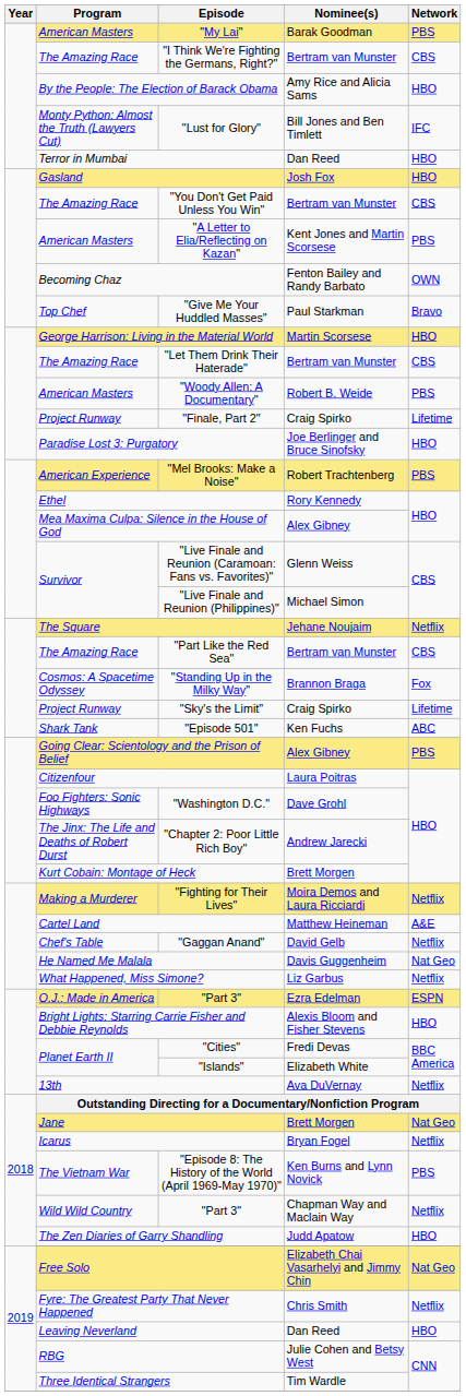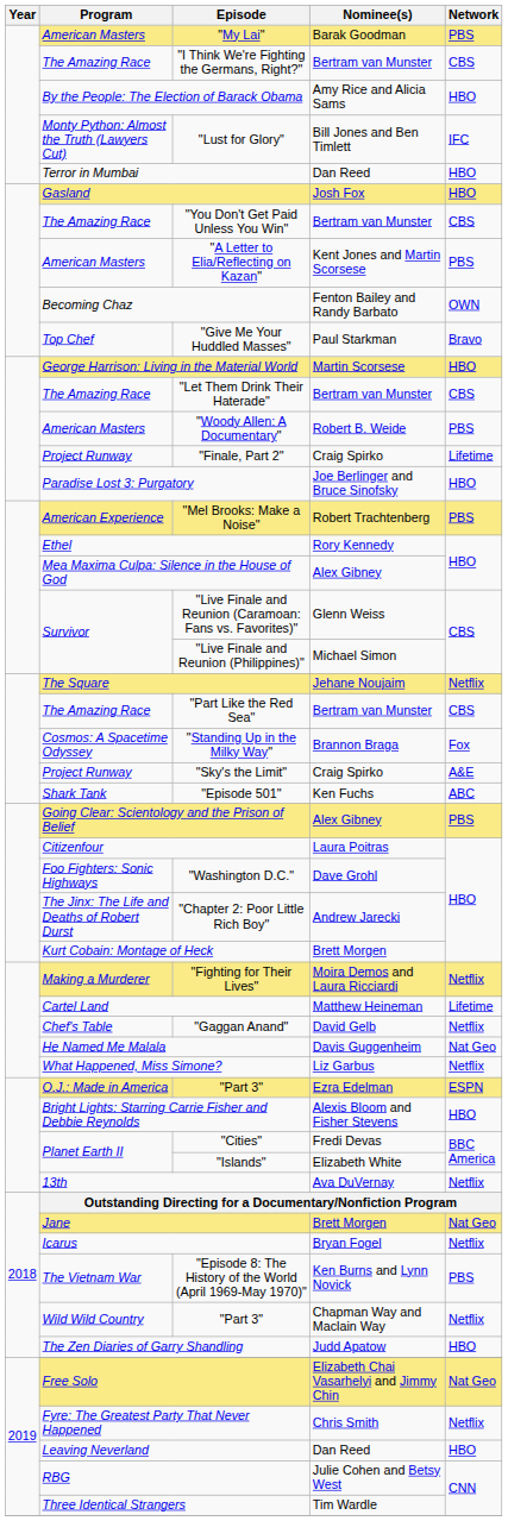 <table class="wikitable" style="width:100%">
 <tr bgcolor="#bebebe">
 <th width="5%">Year</th>
 <th width="30%">Program</th>
 <th width="30%">Episode</th>
 <th width="30%">Nominee(s)</th>
 <th width="5%">Network</th>
 </tr>
 <tr>
 <td rowspan=5></td>
 <td style="background:#FAEB86;"><em><a href='#'>American Masters</a></em></td>
 <td style="background:#FAEB86;" align=center>"<a href='#'>My Lai</a>"</td>
 <td style="background:#FAEB86;">Barak Goodman</td>
 <td style="background:#FAEB86;"><a href='#'>PBS</a></td>
 </tr>
 <tr>
 <td><em><a href='#'>The Amazing Race</a></em></td>
 <td align=center>"I Think We're Fighting the Germans, Right?"</td>
 <td><a href='#'>Bertram van Munster</a></td>
 <td><a href='#'>CBS</a></td>
 </tr>
 <tr>
 <td colspan=2><em><a href='#'>By the People: The Election of Barack Obama</a></em></td>
 <td>Amy Rice and Alicia Sams</td>
 <td><a href='#'>HBO</a></td>
 </tr>
 <tr>
 <td><em><a href='#'>Monty Python: Almost the Truth (Lawyers Cut)</a></em></td>
 <td align=center>"Lust for Glory"</td>
 <td>Bill Jones and Ben Timlett</td>
 <td><a href='#'>IFC</a></td>
 </tr>
 <tr>
 <td colspan=2><em>Terror in Mumbai</em></td>
 <td>Dan Reed</td>
 <td><a href='#'>HBO</a></td>
 </tr>
 <tr>
 <td rowspan=5></td>
 <td style="background:#FAEB86;"  colspan=2><em><a href='#'>Gasland</a></em></td>
 <td style="background:#FAEB86;"><a href='#'>Josh Fox</a></td>
 <td style="background:#FAEB86;"><a href='#'>HBO</a></td>
 </tr>
 <tr>
 <td><em><a href='#'>The Amazing Race</a></em></td>
 <td align=center>"You Don't Get Paid Unless You Win"</td>
 <td><a href='#'>Bertram van Munster</a></td>
 <td><a href='#'>CBS</a></td>
 </tr>
 <tr>
 <td><em><a href='#'>American Masters</a></em></td>
 <td align=center>"<a href='#'>A Letter to Elia/Reflecting on Kazan</a>"</td>
 <td>Kent Jones and <a href='#'>Martin Scorsese</a></td>
 <td><a href='#'>PBS</a></td>
 </tr>
 <tr>
 <td colspan=2><em>Becoming Chaz</em></td>
 <td>Fenton Bailey and Randy Barbato</td>
 <td><a href='#'>OWN</a></td>
 </tr>
 <tr>
 <td><em><a href='#'>Top Chef</a></em></td>
 <td align=center>"Give Me Your Huddled Masses"</td>
 <td>Paul Starkman</td>
 <td><a href='#'>Bravo</a></td>
 </tr>
 <tr>
 <td rowspan=5></td>
 <td style="background:#FAEB86;" colspan=2><em><a href='#'>George Harrison: Living in the Material World</a></em></td>
 <td style="background:#FAEB86;"><a href='#'>Martin Scorsese</a></td>
 <td style="background:#FAEB86;"><a href='#'>HBO</a></td>
 </tr>
 <tr>
 <td><em><a href='#'>The Amazing Race</a></em></td>
 <td align=center>"Let Them Drink Their Haterade"</td>
 <td><a href='#'>Bertram van Munster</a></td>
 <td><a href='#'>CBS</a></td>
 </tr>
 <tr>
 <td><em><a href='#'>American Masters</a></em></td>
 <td align=center>"<a href='#'>Woody Allen: A Documentary</a>"</td>
 <td><a href='#'>Robert B. Weide</a></td>
 <td><a href='#'>PBS</a></td>
 </tr>
 <tr>
 <td><em><a href='#'>Project Runway</a></em></td>
 <td align=center>"Finale, Part 2"</td>
 <td>Craig Spirko</td>
 <td><a href='#'>Lifetime</a></td>
 </tr>
 <tr>
 <td colspan=2><em><a href='#'>Paradise Lost 3: Purgatory</a></em></td>
 <td><a href='#'>Joe Berlinger</a> and <a href='#'>Bruce Sinofsky</a></td>
 <td><a href='#'>HBO</a></td>
 </tr>
 <tr>
 <td rowspan=5></td>
 <td style="background:#FAEB86;"><em><a href='#'>American Experience</a></em></td>
 <td style="background:#FAEB86;" align=center>"Mel Brooks: Make a Noise"</td>
 <td style="background:#FAEB86;">Robert Trachtenberg</td>
 <td style="background:#FAEB86;"><a href='#'>PBS</a></td>
 </tr>
 <tr>
 <td colspan=2><em><a href='#'>Ethel</a></em></td>
 <td><a href='#'>Rory Kennedy</a></td>
 <td rowspan=2><a href='#'>HBO</a></td>
 </tr>
 <tr>
 <td colspan=2><em><a href='#'>Mea Maxima Culpa: Silence in the House of God</a></em></td>
 <td><a href='#'>Alex Gibney</a></td>
 </tr>
 <tr>
 <td rowspan=2><em><a href='#'>Survivor</a></em></td>
 <td align=center>"Live Finale and Reunion (Caramoan: Fans vs. Favorites)"</td>
 <td>Glenn Weiss</td>
 <td rowspan=2><a href='#'>CBS</a></td>
 </tr>
 <tr>
 <td align=center>"Live Finale and Reunion (Philippines)"</td>
 <td>Michael Simon</td>
 </tr>
 <tr>
 <td rowspan=5></td>
 <td style="background:#FAEB86;" colspan=2><em><a href='#'>The Square</a></em></td>
 <td style="background:#FAEB86;"><a href='#'>Jehane Noujaim</a></td>
 <td style="background:#FAEB86;"><a href='#'>Netflix</a></td>
 </tr>
 <tr>
 <td><em><a href='#'>The Amazing Race</a></em></td>
 <td align=center>"Part Like the Red Sea"</td>
 <td><a href='#'>Bertram van Munster</a></td>
 <td><a href='#'>CBS</a></td>
 </tr>
 <tr>
 <td><em><a href='#'>Cosmos: A Spacetime Odyssey</a></em></td>
 <td align=center>"<a href='#'>Standing Up in the Milky Way</a>"</td>
 <td><a href='#'>Brannon Braga</a></td>
 <td><a href='#'>Fox</a></td>
 </tr>
 <tr>
 <td><em><a href='#'>Project Runway</a></em></td>
 <td align=center>"Sky's the Limit"</td>
 <td>Craig Spirko</td>
-<td><a href='#'>Lifetime</a></td>
+<td><a href='#'>A&E</a></td>
 </tr>
 <tr>
 <td><em><a href='#'>Shark Tank</a></em></td>
 <td align=center>"Episode 501"</td>
 <td>Ken Fuchs</td>
 <td><a href='#'>ABC</a></td>
 </tr>
 <tr>
 <td rowspan=5></td>
 <td style="background:#FAEB86;" colspan=2><em><a href='#'>Going Clear: Scientology and the Prison of Belief</a></em></td>
 <td style="background:#FAEB86;"><a href='#'>Alex Gibney</a></td>
 <td style="background:#FAEB86;"><a href='#'>PBS</a></td>
 </tr>
 <tr>
 <td colspan=2><em><a href='#'>Citizenfour</a></em></td>
 <td><a href='#'>Laura Poitras</a></td>
 <td rowspan=4><a href='#'>HBO</a></td>
 </tr>
 <tr>
 <td><em><a href='#'>Foo Fighters: Sonic Highways</a></em></td>
 <td align=center>"Washington D.C."</td>
 <td><a href='#'>Dave Grohl</a></td>
 </tr>
 <tr>
 <td><em><a href='#'>The Jinx: The Life and Deaths of Robert Durst</a></em></td>
 <td align=center>"Chapter 2: Poor Little Rich Boy"</td>
 <td><a href='#'>Andrew Jarecki</a></td>
 </tr>
 <tr>
 <td colspan=2><em><a href='#'>Kurt Cobain: Montage of Heck</a></em></td>
 <td><a href='#'>Brett Morgen</a></td>
 </tr>
 <tr>
 <td rowspan=5></td>
 <td style="background:#FAEB86;"><em><a href='#'>Making a Murderer</a></em></td>
 <td style="background:#FAEB86;" align=center>"Fighting for Their Lives"</td>
 <td style="background:#FAEB86;"><a href='#'>Moira Demos</a> and <a href='#'>Laura Ricciardi</a></td>
 <td style="background:#FAEB86;"><a href='#'>Netflix</a></td>
 </tr>
 <tr>
 <td colspan=2><em><a href='#'>Cartel Land</a></em></td>
 <td><a href='#'>Matthew Heineman</a></td>
-<td><a href='#'>A&E</a></td>
+<td><a href='#'>Lifetime</a></td>
 </tr>
 <tr>
 <td><em><a href='#'>Chef's Table</a></em></td>
 <td align=center>"Gaggan Anand"</td>
 <td><a href='#'>David Gelb</a></td>
 <td><a href='#'>Netflix</a></td>
 </tr>
 <tr>
 <td colspan=2><em><a href='#'>He Named Me Malala</a></em></td>
 <td><a href='#'>Davis Guggenheim</a></td>
 <td><a href='#'>Nat Geo</a></td>
 </tr>
 <tr>
 <td colspan=2><em><a href='#'>What Happened, Miss Simone?</a></em></td>
 <td><a href='#'>Liz Garbus</a></td>
 <td><a href='#'>Netflix</a></td>
 </tr>
 <tr>
 <td rowspan=5></td>
 <td style="background:#FAEB86;"><em><a href='#'>O.J.: Made in America</a></em></td>
 <td style="background:#FAEB86;" align=center>"Part 3"</td>
 <td style="background:#FAEB86;"><a href='#'>Ezra Edelman</a></td>
 <td style="background:#FAEB86;"><a href='#'>ESPN</a></td>
 </tr>
 <tr>
 <td colspan=2><em><a href='#'>Bright Lights: Starring Carrie Fisher and Debbie Reynolds</a></em></td>
 <td><a href='#'>Alexis Bloom</a> and <a href='#'>Fisher Stevens</a></td>
 <td><a href='#'>HBO</a></td>
 </tr>
 <tr>
 <td rowspan=2><em><a href='#'>Planet Earth II</a></em></td>
 <td align=center>"Cities"</td>
 <td>Fredi Devas</td>
 <td rowspan=2><a href='#'>BBC America</a></td>
 </tr>
 <tr>
 <td align=center>"Islands"</td>
 <td>Elizabeth White</td>
 </tr>
 <tr>
 <td colspan=2><em><a href='#'>13th</a></em></td>
 <td><a href='#'>Ava DuVernay</a></td>
 <td><a href='#'>Netflix</a></td>
 </tr>
 <tr>
 <td rowspan="6" align=center><a href='#'>2018</a><br></td>
 <th colspan="4">Outstanding Directing for a Documentary/Nonfiction Program</th>
 </tr>
 <tr style="background:#FAEB86;">
 <td colspan=2><em><a href='#'>Jane</a></em></td>
 <td><a href='#'>Brett Morgen</a></td>
 <td><a href='#'>Nat Geo</a></td>
 </tr>
 <tr>
 <td colspan=2><em><a href='#'>Icarus</a></em></td>
 <td><a href='#'>Bryan Fogel</a></td>
 <td><a href='#'>Netflix</a></td>
 </tr>
 <tr>
 <td><em><a href='#'>The Vietnam War</a></em></td>
 <td align=center>"Episode 8: The History of the World (April 1969-May 1970)"</td>
 <td><a href='#'>Ken Burns</a> and <a href='#'>Lynn Novick</a></td>
 <td><a href='#'>PBS</a></td>
 </tr>
 <tr>
 <td><em><a href='#'>Wild Wild Country</a></em></td>
 <td align=center>"Part 3"</td>
 <td>Chapman Way and Maclain Way</td>
 <td><a href='#'>Netflix</a></td>
 </tr>
 <tr>
 <td colspan=2><em><a href='#'>The Zen Diaries of Garry Shandling</a></em></td>
 <td><a href='#'>Judd Apatow</a></td>
 <td><a href='#'>HBO</a></td>
 </tr>
 <tr>
 <td rowspan="6" align=center><a href='#'>2019</a><br></td>
 </tr>
 <tr style="background:#FAEB86;">
 <td colspan=2><em><a href='#'>Free Solo</a></em></td>
 <td><a href='#'>Elizabeth Chai Vasarhelyi</a> and <a href='#'>Jimmy Chin</a></td>
 <td><a href='#'>Nat Geo</a></td>
 </tr>
 <tr>
 <td colspan=2><em><a href='#'>Fyre: The Greatest Party That Never Happened</a></em></td>
 <td><a href='#'>Chris Smith</a></td>
 <td><a href='#'>Netflix</a></td>
 </tr>
 <tr>
 <td colspan=2><em><a href='#'>Leaving Neverland</a></em></td>
 <td>Dan Reed</td>
 <td><a href='#'>HBO</a></td>
 </tr>
 <tr>
 <td colspan=2><em><a href='#'>RBG</a></em></td>
 <td>Julie Cohen and <a href='#'>Betsy West</a></td>
 <td rowspan=2><a href='#'>CNN</a></td>
 </tr>
 <tr>
 <td colspan=2><em><a href='#'>Three Identical Strangers</a></em></td>
 <td>Tim Wardle</td>
 </tr>
 <tr>
 </tr>
 </table>
